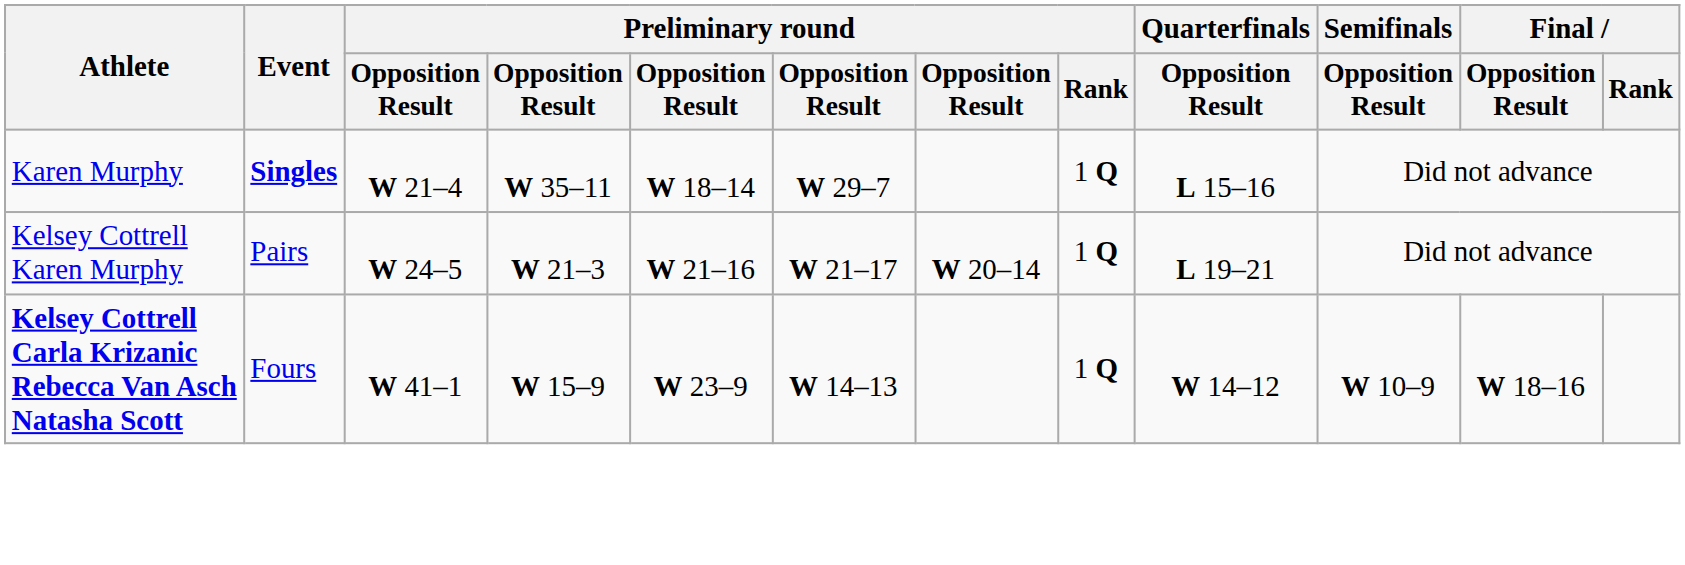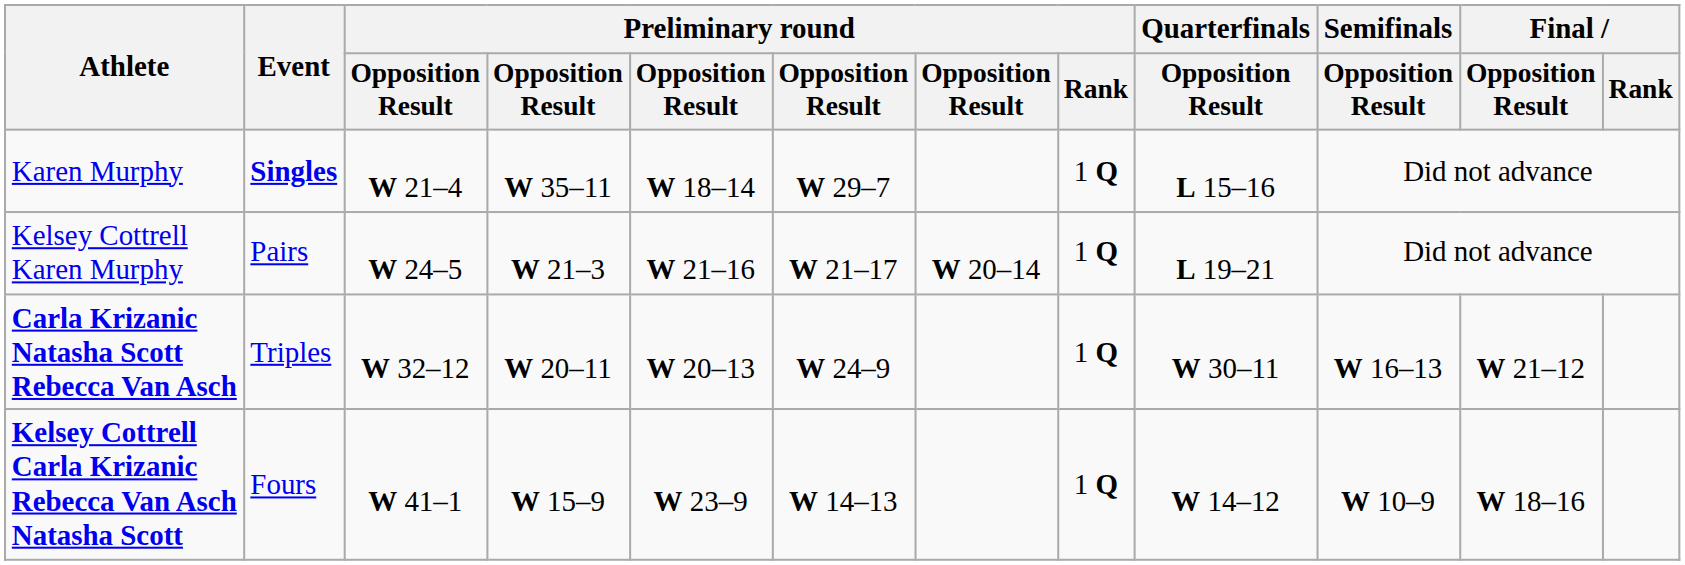 <table class=wikitable style=font-size:90%;text-align:center>
 <tr>
 <th rowspan=2>Athlete</th>
 <th rowspan=2>Event</th>
 <th colspan=6>Preliminary round</th>
 <th>Quarterfinals</th>
 <th>Semifinals</th>
 <th colspan=2>Final / </th>
 </tr>
 <tr style=font-size:95%>
 <th>Opposition<br>Result</th>
 <th>Opposition<br>Result</th>
 <th>Opposition<br>Result</th>
 <th>Opposition<br>Result</th>
 <th>Opposition<br>Result</th>
 <th>Rank</th>
 <th>Opposition<br>Result</th>
 <th>Opposition<br>Result</th>
 <th>Opposition<br>Result</th>
 <th>Rank</th>
 </tr>
 <tr>
 <td align=left><a href='#'>Karen Murphy</a></td>
 <td align=left><strong><a href='#'>Singles</a></strong></td>
 <td><br><strong>W</strong> 21–4</td>
 <td><br><strong>W</strong> 35–11</td>
 <td><br><strong>W</strong> 18–14</td>
 <td><br><strong>W</strong> 29–7</td>
 <td></td>
 <td>1 <strong>Q</strong></td>
 <td><br><strong>L</strong> 15–16</td>
 <td colspan=3>Did not advance</td>
 </tr>
 <tr>
 <td align=left><a href='#'>Kelsey Cottrell</a><br><a href='#'>Karen Murphy</a></td>
 <td align=left><a href='#'>Pairs</a></td>
 <td><br><strong>W</strong> 24–5</td>
 <td><br><strong>W</strong> 21–3</td>
 <td><br><strong>W</strong> 21–16</td>
 <td><br><strong>W</strong> 21–17</td>
 <td><br><strong>W</strong> 20–14</td>
 <td>1 <strong>Q</strong></td>
 <td><br><strong>L</strong> 19–21</td>
 <td colspan=3>Did not advance</td>
 </tr>
 <tr>
+<td align=left><strong><a href='#'>Carla Krizanic</a></strong><br><strong><a href='#'>Natasha Scott</a></strong><br><strong><a href='#'>Rebecca Van Asch</a></strong></td>
+<td align=left><a href='#'>Triples</a></td>
+<td><br><strong>W</strong> 32–12</td>
+<td><br><strong>W</strong> 20–11</td>
+<td><br><strong>W</strong> 20–13</td>
+<td><br><strong>W</strong> 24–9</td>
+<td></td>
+<td>1 <strong>Q</strong></td>
+<td><br><strong>W</strong> 30–11</td>
+<td><br><strong>W</strong> 16–13</td>
+<td><br><strong>W</strong> 21–12</td>
+<td></td>
+</tr>
+<tr>
 <td align=left><strong><a href='#'>Kelsey Cottrell</a></strong><br><strong><a href='#'>Carla Krizanic</a></strong><br><strong><a href='#'>Rebecca Van Asch</a></strong><br><strong><a href='#'>Natasha Scott</a></strong><br></td>
 <td align=left><a href='#'>Fours</a></td>
 <td><br><strong>W</strong> 41–1</td>
 <td><br><strong>W</strong> 15–9</td>
 <td><br><strong>W</strong> 23–9</td>
 <td><br><strong>W</strong> 14–13</td>
 <td></td>
 <td>1 <strong>Q</strong></td>
 <td><br><strong>W</strong> 14–12</td>
 <td><br><strong>W</strong> 10–9</td>
 <td><br><strong>W</strong> 18–16</td>
 <td></td>
 </tr>
 </table>
